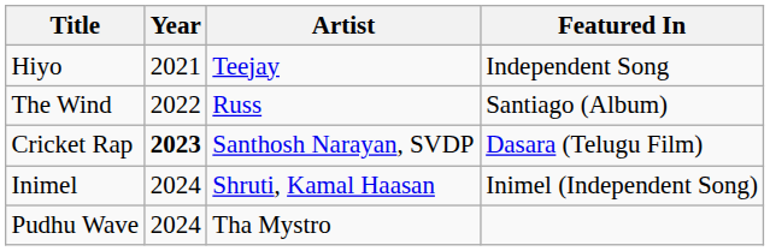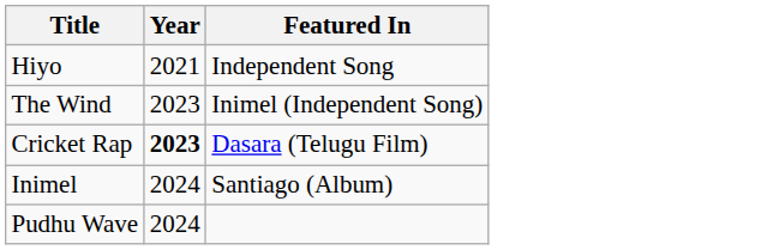 <table class="wikitable">
 <tr>
 <th>Title</th>
 <th>Year</th>
-<th>Artist</th>
 <th>Featured In</th>
 </tr>
 <tr>
 <td>Hiyo</td>
 <td>2021</td>
-<td><a href='#'>Teejay</a></td>
 <td>Independent Song</td>
 </tr>
 <tr>
 <td>The Wind</td>
-<td>2022</td>
-<td><a href='#'>Russ</a></td>
-<td>Santiago (Album)</td>
+<td>2023</td>
+<td>Inimel (Independent Song)</td>
 </tr>
 <tr>
 <td>Cricket Rap</td>
 <td><strong>2023</strong></td>
-<td><a href='#'>Santhosh Narayan</a>, SVDP</td>
 <td><a href='#'>Dasara</a> (Telugu Film)</td>
 </tr>
 <tr>
 <td>Inimel</td>
 <td>2024</td>
-<td><a href='#'>Shruti</a>, <a href='#'>Kamal Haasan</a></td>
-<td>Inimel (Independent Song)</td>
+<td>Santiago (Album)</td>
 </tr>
 <tr>
 <td>Pudhu Wave</td>
 <td>2024</td>
-<td>Tha Mystro</td>
 <td></td>
 </tr>
 </table>
